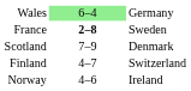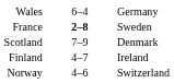 <table style="text-align:center">
 <tr>
 <th width=200></th>
 <th width=100></th>
 <th width=200></th>
 </tr>
 <tr>
 <td align=right>Wales </td>
-<td style="background: lightgreen;">6–4</td>
+<td>6–4</td>
 <td align=left> Germany</td>
 </tr>
 <tr>
 <td align=right>France </td>
 <td><strong>2–8</strong></td>
 <td align=left> Sweden</td>
 </tr>
 <tr>
 <td align=right>Scotland </td>
 <td>7–9</td>
 <td align=left> Denmark</td>
 </tr>
 <tr>
 <td align=right>Finland </td>
 <td>4–7</td>
-<td align=left> Switzerland</td>
+<td align=left> Ireland</td>
 </tr>
 <tr>
 <td align=right>Norway </td>
 <td>4–6</td>
-<td align=left> Ireland</td>
+<td align=left> Switzerland</td>
 </tr>
 </table>
